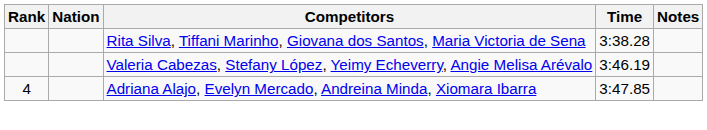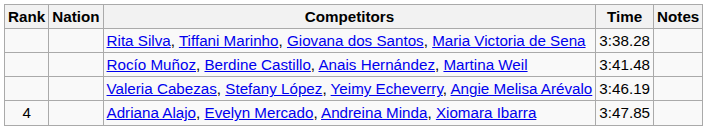 <table class="wikitable sortable" style="text-align:center; font-size:95%">
 <tr>
 <th>Rank</th>
 <th>Nation</th>
 <th>Competitors</th>
 <th>Time</th>
 <th>Notes</th>
 </tr>
 <tr>
 <td></td>
 <td align=left></td>
 <td align=left><a href='#'>Rita Silva</a>, <a href='#'>Tiffani Marinho</a>, <a href='#'>Giovana dos Santos</a>, <a href='#'>Maria Victoria de Sena</a></td>
 <td>3:38.28</td>
 <td></td>
 </tr>
 <tr>
 <td></td>
 <td align=left></td>
+<td align=left><a href='#'>Rocío Muñoz</a>, <a href='#'>Berdine Castillo</a>, <a href='#'>Anais Hernández</a>, <a href='#'>Martina Weil</a></td>
+<td>3:41.48</td>
+<td></td>
+</tr>
+<tr>
+<td></td>
+<td align=left></td>
 <td align=left><a href='#'>Valeria Cabezas</a>, <a href='#'>Stefany López</a>, <a href='#'>Yeimy Echeverry</a>, <a href='#'>Angie Melisa Arévalo</a></td>
 <td>3:46.19</td>
 <td></td>
 </tr>
 <tr>
 <td>4</td>
 <td align=left></td>
 <td align=left><a href='#'>Adriana Alajo</a>, <a href='#'>Evelyn Mercado</a>, <a href='#'>Andreina Minda</a>, <a href='#'>Xiomara Ibarra</a></td>
 <td>3:47.85</td>
 <td></td>
 </tr>
 </table>
